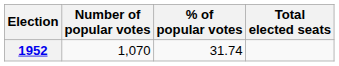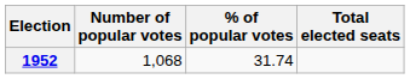 <table class="wikitable" style="text-align: right;">
 <tr>
 <th>Election</th>
 <th>Number of<br>popular votes</th>
 <th>% of<br>popular votes</th>
 <th>Total<br>elected seats</th>
 </tr>
 <tr>
 <th><a href='#'>1952</a></th>
-<td>1,070</td>
+<td>1,068</td>
 <td>31.74</td>
 <td></td>
 </tr>
 </table>
